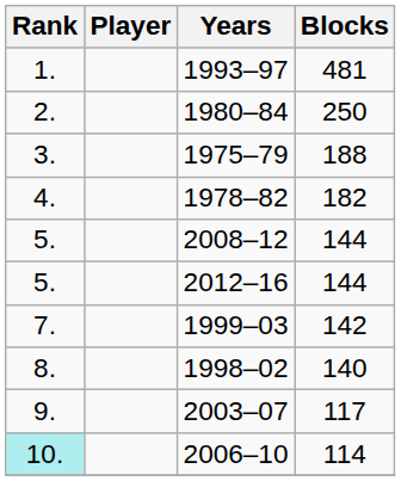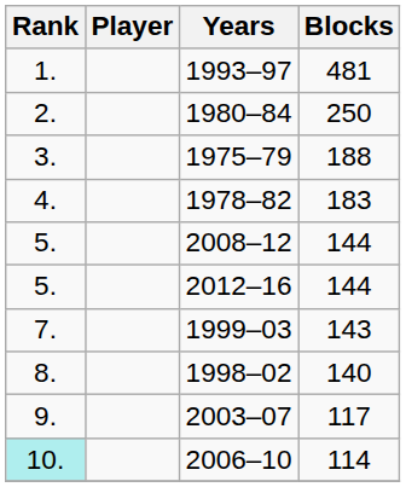 <table class="wikitable sortable" style="text-align:center">
 <tr>
 <th>Rank</th>
 <th>Player</th>
 <th>Years</th>
 <th>Blocks</th>
 </tr>
 <tr>
 <td>1.</td>
 <td></td>
 <td>1993–97</td>
 <td>481</td>
 </tr>
 <tr>
 <td>2.</td>
 <td></td>
 <td>1980–84</td>
 <td>250</td>
 </tr>
 <tr>
 <td>3.</td>
 <td></td>
 <td>1975–79</td>
 <td>188</td>
 </tr>
 <tr>
 <td>4.</td>
 <td></td>
 <td>1978–82</td>
-<td>182</td>
+<td>183</td>
 </tr>
 <tr>
 <td>5.</td>
 <td></td>
 <td>2008–12</td>
 <td>144</td>
 </tr>
 <tr>
 <td>5.</td>
 <td></td>
 <td>2012–16</td>
 <td>144</td>
 </tr>
 <tr>
 <td>7.</td>
 <td></td>
 <td>1999–03</td>
-<td>142</td>
+<td>143</td>
 </tr>
 <tr>
 <td>8.</td>
 <td></td>
 <td>1998–02</td>
 <td>140</td>
 </tr>
 <tr>
 <td>9.</td>
 <td></td>
 <td>2003–07</td>
 <td>117</td>
 </tr>
 <tr>
 <td style="background: paleturquoise;">10.</td>
 <td></td>
 <td>2006–10</td>
 <td>114</td>
 </tr>
 <tr>
 </tr>
 </table>
